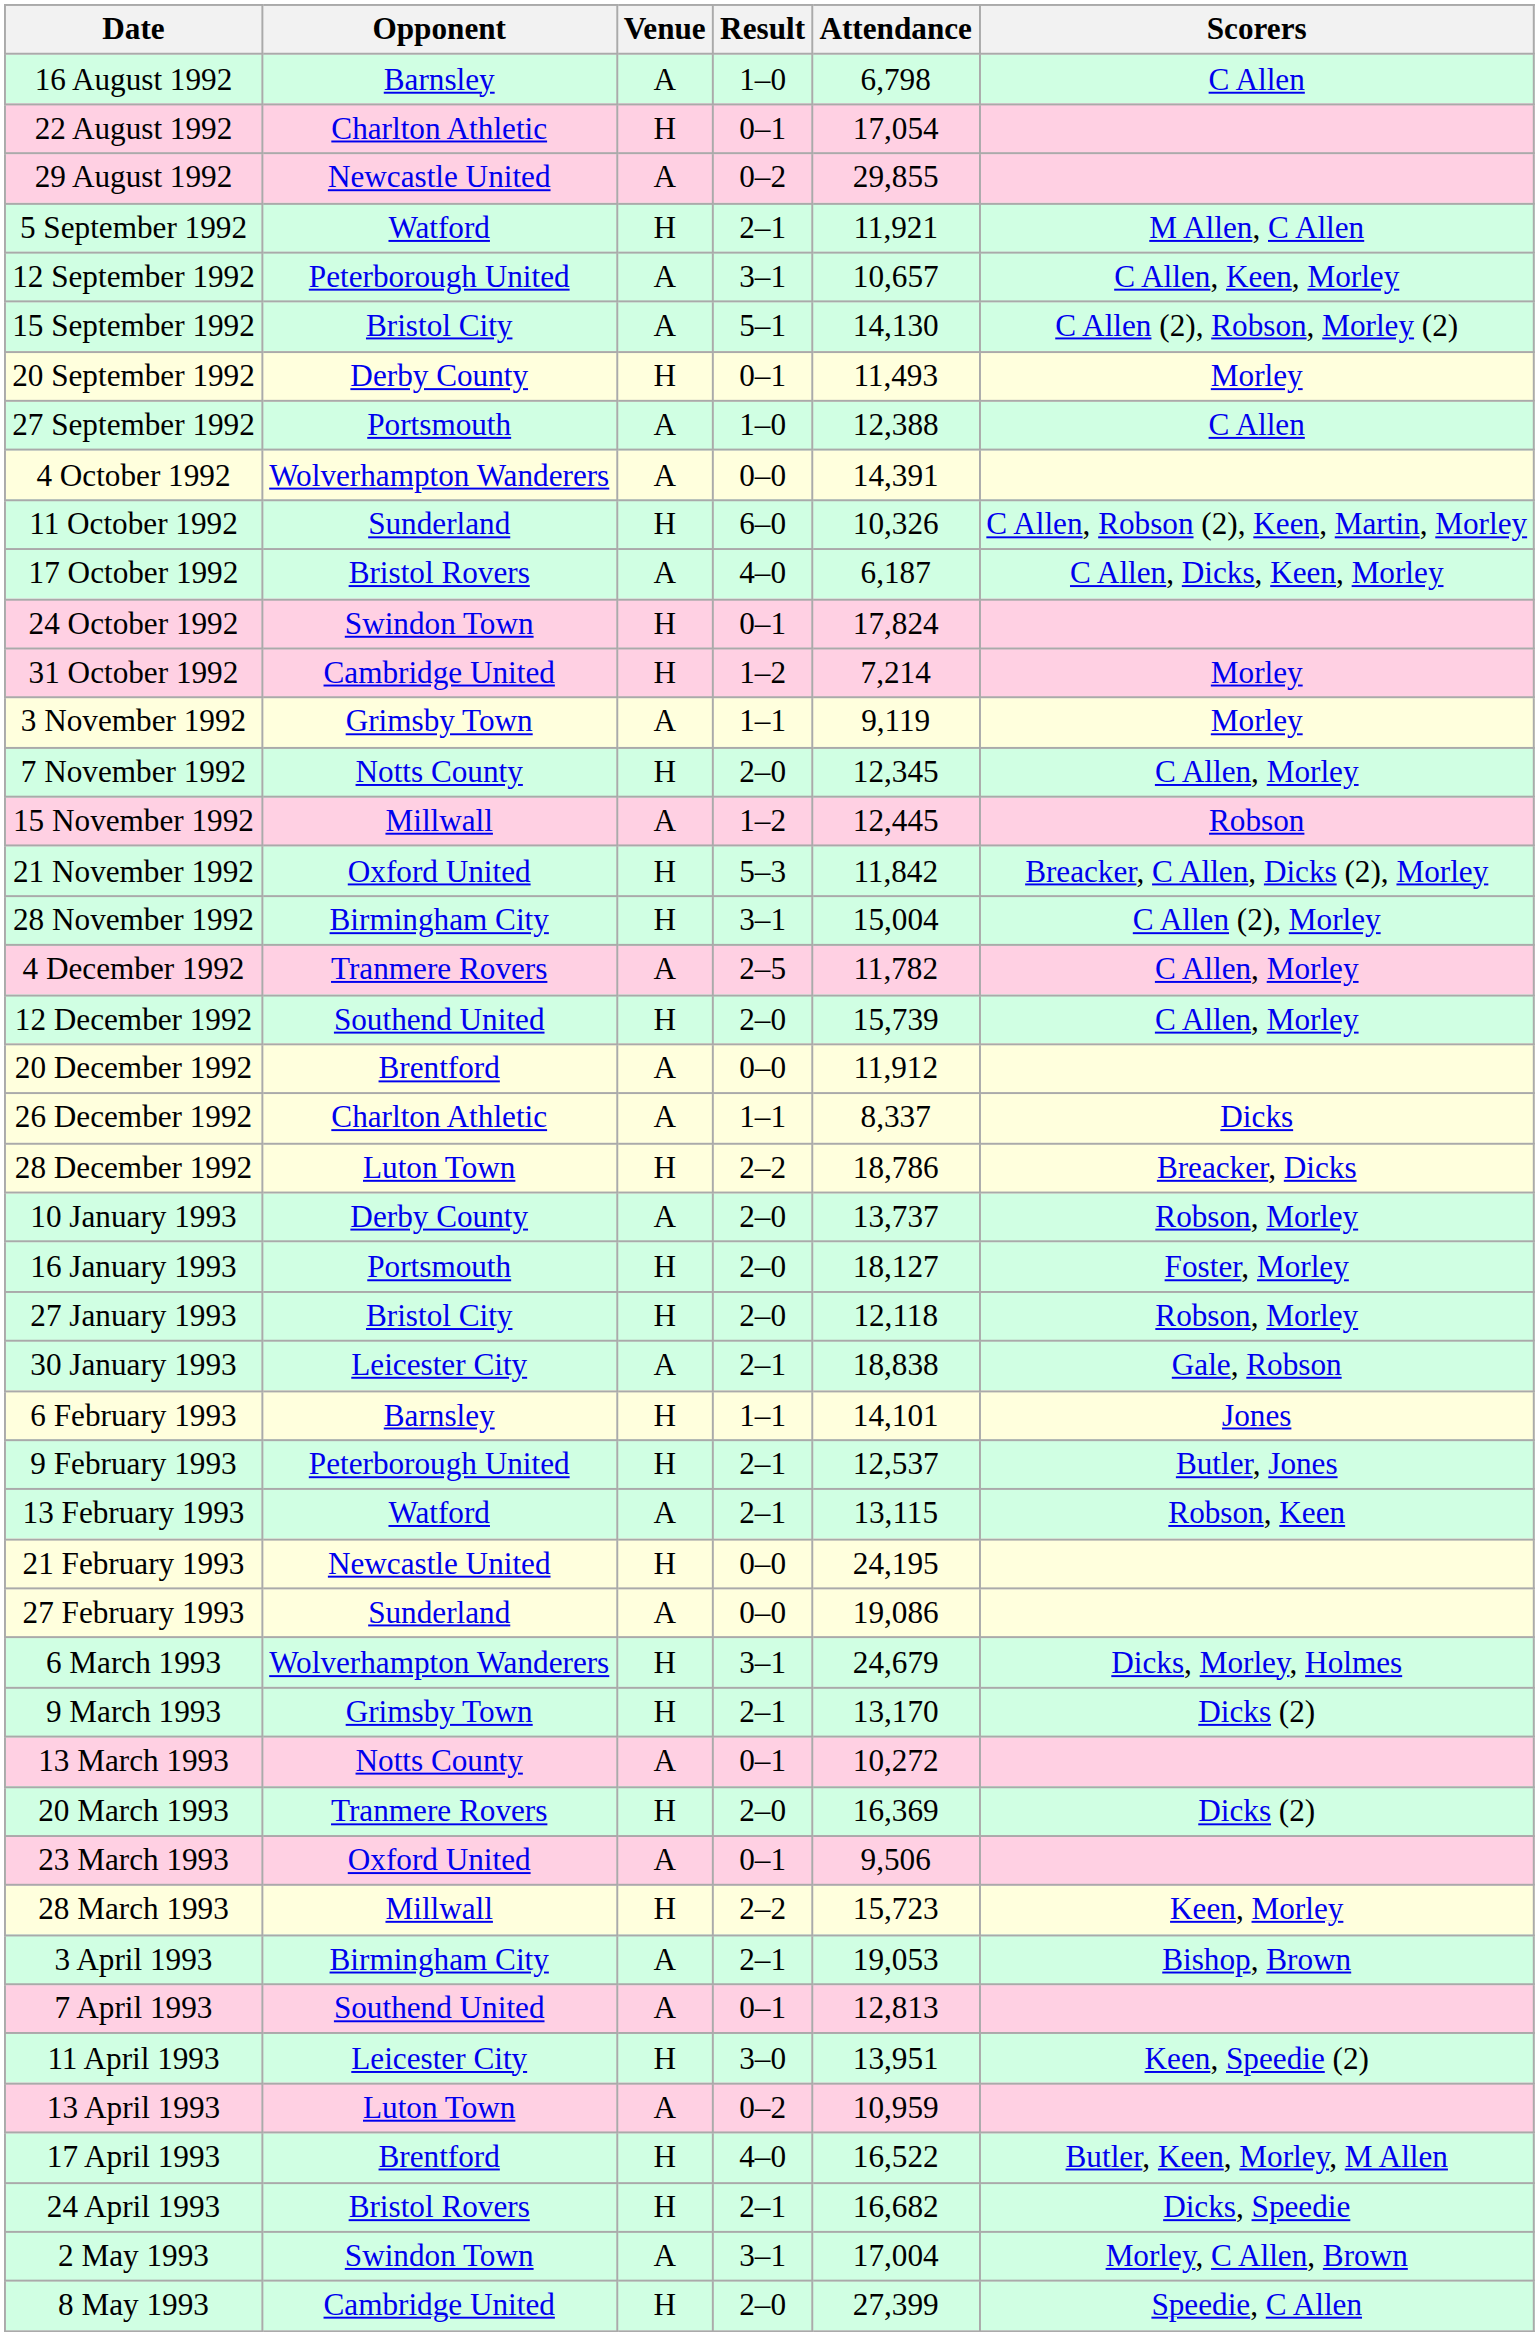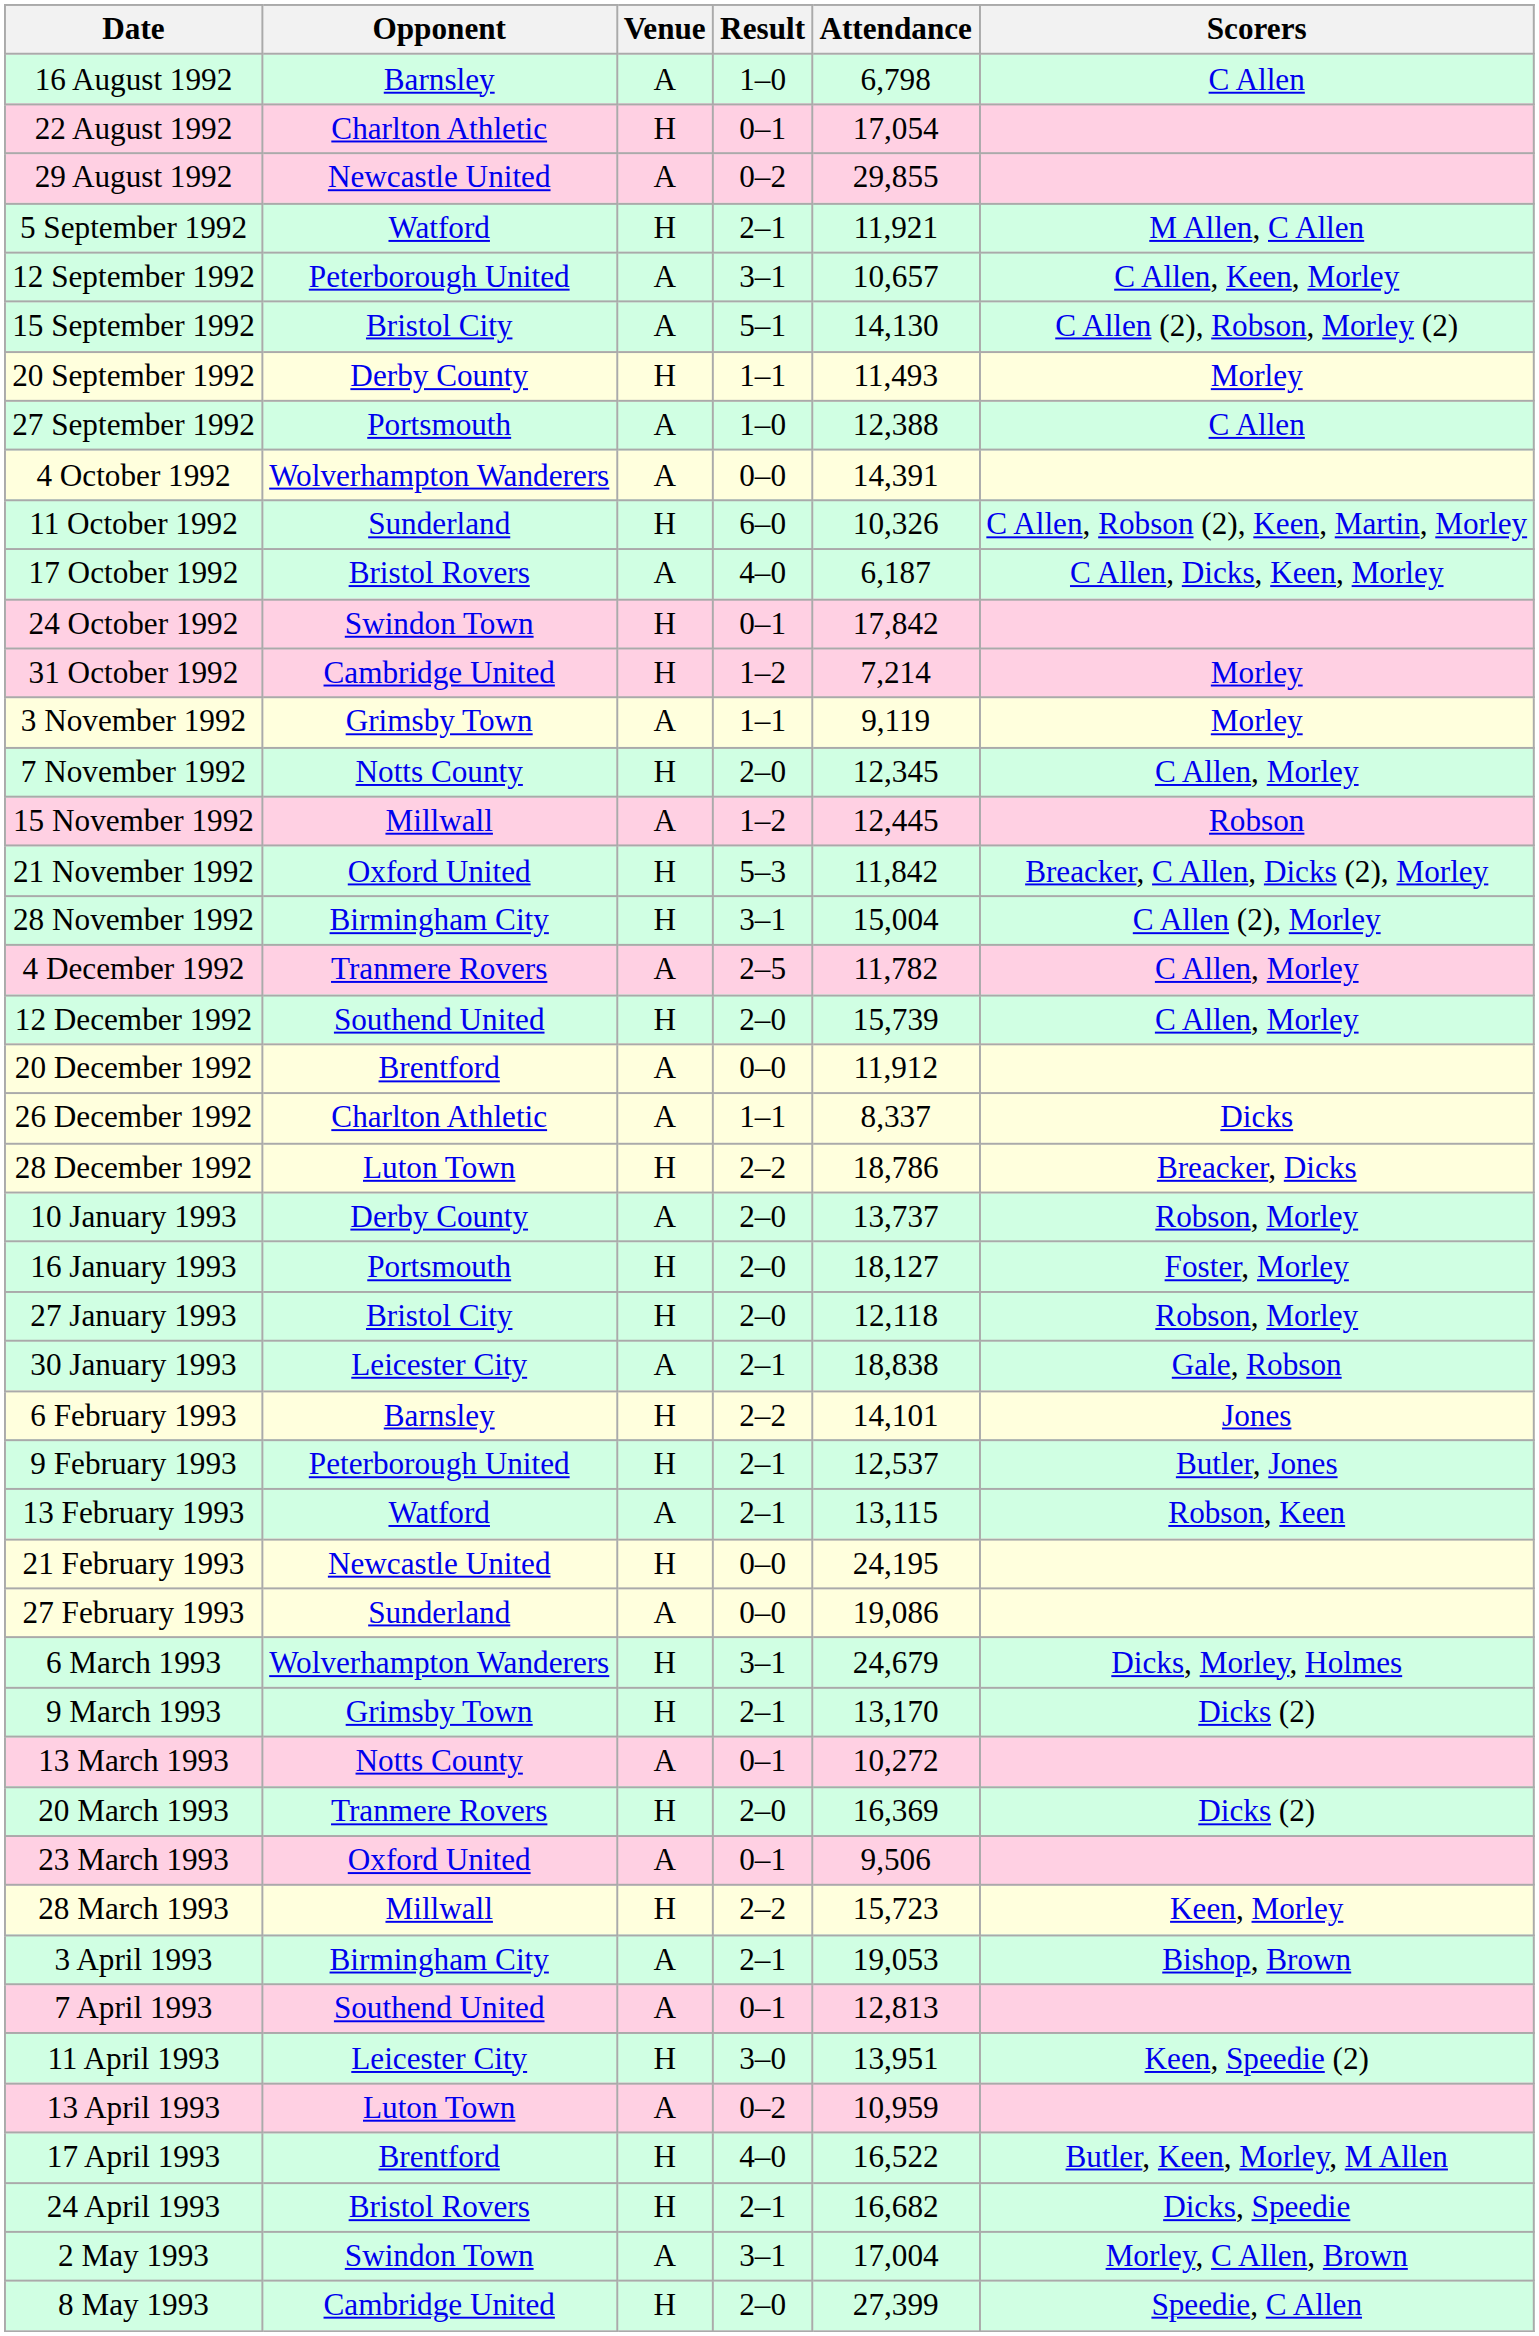 <table class="wikitable sortable" style="font-size:100%; text-align:center">
 <tr>
 <th>Date</th>
 <th>Opponent</th>
 <th>Venue</th>
 <th>Result</th>
 <th>Attendance</th>
 <th>Scorers</th>
 </tr>
 <tr style="background-color: #d0ffe3;">
 <td>16 August 1992</td>
 <td><a href='#'>Barnsley</a></td>
 <td>A</td>
 <td>1–0</td>
 <td>6,798</td>
 <td><a href='#'>C Allen</a></td>
 </tr>
 <tr style="background-color: #ffd0e3;">
 <td>22 August 1992</td>
 <td><a href='#'>Charlton Athletic</a></td>
 <td>H</td>
 <td>0–1</td>
 <td>17,054</td>
 <td></td>
 </tr>
 <tr style="background-color: #ffd0e3;">
 <td>29 August 1992</td>
 <td><a href='#'>Newcastle United</a></td>
 <td>A</td>
 <td>0–2</td>
 <td>29,855</td>
 <td></td>
 </tr>
 <tr style="background-color: #d0ffe3;">
 <td>5 September 1992</td>
 <td><a href='#'>Watford</a></td>
 <td>H</td>
 <td>2–1</td>
 <td>11,921</td>
 <td><a href='#'>M Allen</a>, <a href='#'>C Allen</a></td>
 </tr>
 <tr style="background-color: #d0ffe3;">
 <td>12 September 1992</td>
 <td><a href='#'>Peterborough United</a></td>
 <td>A</td>
 <td>3–1</td>
 <td>10,657</td>
 <td><a href='#'>C Allen</a>, <a href='#'>Keen</a>, <a href='#'>Morley</a></td>
 </tr>
 <tr style="background-color: #d0ffe3;">
 <td>15 September 1992</td>
 <td><a href='#'>Bristol City</a></td>
 <td>A</td>
 <td>5–1</td>
 <td>14,130</td>
 <td><a href='#'>C Allen</a> (2), <a href='#'>Robson</a>, <a href='#'>Morley</a> (2)</td>
 </tr>
 <tr style="background-color: #ffffdd;">
 <td>20 September 1992</td>
 <td><a href='#'>Derby County</a></td>
 <td>H</td>
-<td>0–1</td>
+<td>1–1</td>
 <td>11,493</td>
 <td><a href='#'>Morley</a></td>
 </tr>
 <tr style="background-color: #d0ffe3;">
 <td>27 September 1992</td>
 <td><a href='#'>Portsmouth</a></td>
 <td>A</td>
 <td>1–0</td>
 <td>12,388</td>
 <td><a href='#'>C Allen</a></td>
 </tr>
 <tr style="background-color: #ffffdd;">
 <td>4 October 1992</td>
 <td><a href='#'>Wolverhampton Wanderers</a></td>
 <td>A</td>
 <td>0–0</td>
 <td>14,391</td>
 <td></td>
 </tr>
 <tr style="background-color: #d0ffe3;">
 <td>11 October 1992</td>
 <td><a href='#'>Sunderland</a></td>
 <td>H</td>
 <td>6–0</td>
 <td>10,326</td>
 <td><a href='#'>C Allen</a>, <a href='#'>Robson</a> (2), <a href='#'>Keen</a>, <a href='#'>Martin</a>, <a href='#'>Morley</a></td>
 </tr>
 <tr style="background-color: #d0ffe3;">
 <td>17 October 1992</td>
 <td><a href='#'>Bristol Rovers</a></td>
 <td>A</td>
 <td>4–0</td>
 <td>6,187</td>
 <td><a href='#'>C Allen</a>, <a href='#'>Dicks</a>, <a href='#'>Keen</a>, <a href='#'>Morley</a></td>
 </tr>
 <tr style="background-color: #ffd0e3;">
 <td>24 October 1992</td>
 <td><a href='#'>Swindon Town</a></td>
 <td>H</td>
 <td>0–1</td>
-<td>17,824</td>
+<td>17,842</td>
 <td></td>
 </tr>
 <tr style="background-color: #ffd0e3;">
 <td>31 October 1992</td>
 <td><a href='#'>Cambridge United</a></td>
 <td>H</td>
 <td>1–2</td>
 <td>7,214</td>
 <td><a href='#'>Morley</a></td>
 </tr>
 <tr style="background-color: #ffffdd;">
 <td>3 November 1992</td>
 <td><a href='#'>Grimsby Town</a></td>
 <td>A</td>
 <td>1–1</td>
 <td>9,119</td>
 <td><a href='#'>Morley</a></td>
 </tr>
 <tr style="background-color: #d0ffe3;">
 <td>7 November 1992</td>
 <td><a href='#'>Notts County</a></td>
 <td>H</td>
 <td>2–0</td>
 <td>12,345</td>
 <td><a href='#'>C Allen</a>, <a href='#'>Morley</a></td>
 </tr>
 <tr style="background-color: #ffd0e3;">
 <td>15 November 1992</td>
 <td><a href='#'>Millwall</a></td>
 <td>A</td>
 <td>1–2</td>
 <td>12,445</td>
 <td><a href='#'>Robson</a></td>
 </tr>
 <tr style="background-color: #d0ffe3;">
 <td>21 November 1992</td>
 <td><a href='#'>Oxford United</a></td>
 <td>H</td>
 <td>5–3</td>
 <td>11,842</td>
 <td><a href='#'>Breacker</a>, <a href='#'>C Allen</a>, <a href='#'>Dicks</a> (2), <a href='#'>Morley</a></td>
 </tr>
 <tr style="background-color: #d0ffe3;">
 <td>28 November 1992</td>
 <td><a href='#'>Birmingham City</a></td>
 <td>H</td>
 <td>3–1</td>
 <td>15,004</td>
 <td><a href='#'>C Allen</a> (2), <a href='#'>Morley</a></td>
 </tr>
 <tr style="background-color: #ffd0e3;">
 <td>4 December 1992</td>
 <td><a href='#'>Tranmere Rovers</a></td>
 <td>A</td>
 <td>2–5</td>
 <td>11,782</td>
 <td><a href='#'>C Allen</a>, <a href='#'>Morley</a></td>
 </tr>
 <tr style="background-color: #d0ffe3;">
 <td>12 December 1992</td>
 <td><a href='#'>Southend United</a></td>
 <td>H</td>
 <td>2–0</td>
 <td>15,739</td>
 <td><a href='#'>C Allen</a>, <a href='#'>Morley</a></td>
 </tr>
 <tr style="background-color: #ffffdd;">
 <td>20 December 1992</td>
 <td><a href='#'>Brentford</a></td>
 <td>A</td>
 <td>0–0</td>
 <td>11,912</td>
 <td></td>
 </tr>
 <tr style="background-color: #ffffdd;">
 <td>26 December 1992</td>
 <td><a href='#'>Charlton Athletic</a></td>
 <td>A</td>
 <td>1–1</td>
 <td>8,337</td>
 <td><a href='#'>Dicks</a></td>
 </tr>
 <tr style="background-color: #ffffdd;">
 <td>28 December 1992</td>
 <td><a href='#'>Luton Town</a></td>
 <td>H</td>
 <td>2–2</td>
 <td>18,786</td>
 <td><a href='#'>Breacker</a>, <a href='#'>Dicks</a></td>
 </tr>
 <tr style="background-color: #d0ffe3;">
 <td>10 January 1993</td>
 <td><a href='#'>Derby County</a></td>
 <td>A</td>
 <td>2–0</td>
 <td>13,737</td>
 <td><a href='#'>Robson</a>, <a href='#'>Morley</a></td>
 </tr>
 <tr style="background-color: #d0ffe3;">
 <td>16 January 1993</td>
 <td><a href='#'>Portsmouth</a></td>
 <td>H</td>
 <td>2–0</td>
 <td>18,127</td>
 <td><a href='#'>Foster</a>, <a href='#'>Morley</a></td>
 </tr>
 <tr style="background-color: #d0ffe3;">
 <td>27 January 1993</td>
 <td><a href='#'>Bristol City</a></td>
 <td>H</td>
 <td>2–0</td>
 <td>12,118</td>
 <td><a href='#'>Robson</a>, <a href='#'>Morley</a></td>
 </tr>
 <tr style="background-color: #d0ffe3;">
 <td>30 January 1993</td>
 <td><a href='#'>Leicester City</a></td>
 <td>A</td>
 <td>2–1</td>
 <td>18,838</td>
 <td><a href='#'>Gale</a>, <a href='#'>Robson</a></td>
 </tr>
 <tr style="background-color: #ffffdd;">
 <td>6 February 1993</td>
 <td><a href='#'>Barnsley</a></td>
 <td>H</td>
-<td>1–1</td>
+<td>2–2</td>
 <td>14,101</td>
 <td><a href='#'>Jones</a></td>
 </tr>
 <tr style="background-color: #d0ffe3;">
 <td>9 February 1993</td>
 <td><a href='#'>Peterborough United</a></td>
 <td>H</td>
 <td>2–1</td>
 <td>12,537</td>
 <td><a href='#'>Butler</a>, <a href='#'>Jones</a></td>
 </tr>
 <tr style="background-color: #d0ffe3;">
 <td>13 February 1993</td>
 <td><a href='#'>Watford</a></td>
 <td>A</td>
 <td>2–1</td>
 <td>13,115</td>
 <td><a href='#'>Robson</a>, <a href='#'>Keen</a></td>
 </tr>
 <tr style="background-color: #ffffdd;">
 <td>21 February 1993</td>
 <td><a href='#'>Newcastle United</a></td>
 <td>H</td>
 <td>0–0</td>
 <td>24,195</td>
 <td></td>
 </tr>
 <tr style="background-color: #ffffdd;">
 <td>27 February 1993</td>
 <td><a href='#'>Sunderland</a></td>
 <td>A</td>
 <td>0–0</td>
 <td>19,086</td>
 <td></td>
 </tr>
 <tr style="background-color: #d0ffe3;">
 <td>6 March 1993</td>
 <td><a href='#'>Wolverhampton Wanderers</a></td>
 <td>H</td>
 <td>3–1</td>
 <td>24,679</td>
 <td><a href='#'>Dicks</a>, <a href='#'>Morley</a>, <a href='#'>Holmes</a></td>
 </tr>
 <tr style="background-color: #d0ffe3;">
 <td>9 March 1993</td>
 <td><a href='#'>Grimsby Town</a></td>
 <td>H</td>
 <td>2–1</td>
 <td>13,170</td>
 <td><a href='#'>Dicks</a> (2)</td>
 </tr>
 <tr style="background-color: #ffd0e3;">
 <td>13 March 1993</td>
 <td><a href='#'>Notts County</a></td>
 <td>A</td>
 <td>0–1</td>
 <td>10,272</td>
 <td></td>
 </tr>
 <tr style="background-color: #d0ffe3;">
 <td>20 March 1993</td>
 <td><a href='#'>Tranmere Rovers</a></td>
 <td>H</td>
 <td>2–0</td>
 <td>16,369</td>
 <td><a href='#'>Dicks</a> (2)</td>
 </tr>
 <tr style="background-color: #ffd0e3;">
 <td>23 March 1993</td>
 <td><a href='#'>Oxford United</a></td>
 <td>A</td>
 <td>0–1</td>
 <td>9,506</td>
 <td></td>
 </tr>
 <tr style="background-color: #ffffdd;">
 <td>28 March 1993</td>
 <td><a href='#'>Millwall</a></td>
 <td>H</td>
 <td>2–2</td>
 <td>15,723</td>
 <td><a href='#'>Keen</a>, <a href='#'>Morley</a></td>
 </tr>
 <tr style="background-color: #d0ffe3;">
 <td>3 April 1993</td>
 <td><a href='#'>Birmingham City</a></td>
 <td>A</td>
 <td>2–1</td>
 <td>19,053</td>
 <td><a href='#'>Bishop</a>, <a href='#'>Brown</a></td>
 </tr>
 <tr style="background-color: #ffd0e3;">
 <td>7 April 1993</td>
 <td><a href='#'>Southend United</a></td>
 <td>A</td>
 <td>0–1</td>
 <td>12,813</td>
 <td></td>
 </tr>
 <tr style="background-color: #d0ffe3;">
 <td>11 April 1993</td>
 <td><a href='#'>Leicester City</a></td>
 <td>H</td>
 <td>3–0</td>
 <td>13,951</td>
 <td><a href='#'>Keen</a>, <a href='#'>Speedie</a> (2)</td>
 </tr>
 <tr style="background-color: #ffd0e3;">
 <td>13 April 1993</td>
 <td><a href='#'>Luton Town</a></td>
 <td>A</td>
 <td>0–2</td>
 <td>10,959</td>
 <td></td>
 </tr>
 <tr style="background-color: #d0ffe3;">
 <td>17 April 1993</td>
 <td><a href='#'>Brentford</a></td>
 <td>H</td>
 <td>4–0</td>
 <td>16,522</td>
 <td><a href='#'>Butler</a>, <a href='#'>Keen</a>, <a href='#'>Morley</a>, <a href='#'>M Allen</a></td>
 </tr>
 <tr style="background-color: #d0ffe3;">
 <td>24 April 1993</td>
 <td><a href='#'>Bristol Rovers</a></td>
 <td>H</td>
 <td>2–1</td>
 <td>16,682</td>
 <td><a href='#'>Dicks</a>, <a href='#'>Speedie</a></td>
 </tr>
 <tr style="background-color: #d0ffe3;">
 <td>2 May 1993</td>
 <td><a href='#'>Swindon Town</a></td>
 <td>A</td>
 <td>3–1</td>
 <td>17,004</td>
 <td><a href='#'>Morley</a>, <a href='#'>C Allen</a>, <a href='#'>Brown</a></td>
 </tr>
 <tr style="background-color: #d0ffe3;">
 <td>8 May 1993</td>
 <td><a href='#'>Cambridge United</a></td>
 <td>H</td>
 <td>2–0</td>
 <td>27,399</td>
 <td><a href='#'>Speedie</a>, <a href='#'>C Allen</a></td>
 </tr>
 </table>
